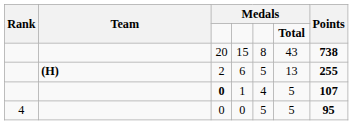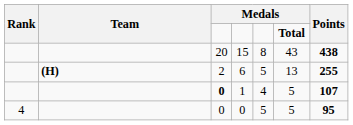 <table class="wikitable">
 <tr>
 <th rowspan=2>Rank</th>
 <th style="width:220px;" rowspan="2">Team</th>
 <th colspan=4>Medals</th>
 <th rowspan=2>Points</th>
 </tr>
 <tr style="text-align:center;">
 <td style="width:20px; "></td>
 <td style="width:20px; "></td>
 <td style="width:20px; "></td>
 <td style="width:40px; "><strong>Total</strong></td>
 </tr>
 <tr>
 <td align=center></td>
 <td></td>
 <td align=center>20</td>
 <td align=center>15</td>
 <td align=center>8</td>
 <td align=center>43</td>
-<td align=center><strong>738</strong></td>
+<td align=center><strong>438</strong></td>
 </tr>
 <tr>
 <td align=center></td>
 <td> <strong>(H)</strong></td>
 <td align=center>2</td>
 <td align=center>6</td>
 <td align=center>5</td>
 <td align=center>13</td>
 <td align=center><strong>255</strong></td>
 </tr>
 <tr>
 <td align=center></td>
 <td></td>
 <td align=center><strong>0</strong></td>
 <td align=center>1</td>
 <td align=center>4</td>
 <td align=center>5</td>
 <td align=center><strong>107</strong></td>
 </tr>
 <tr>
 <td align=center>4</td>
 <td></td>
 <td align=center>0</td>
 <td align=center>0</td>
 <td align=center>5</td>
 <td align=center>5</td>
 <td align=center><strong>95</strong></td>
 </tr>
 </table>
